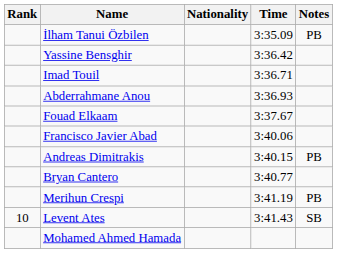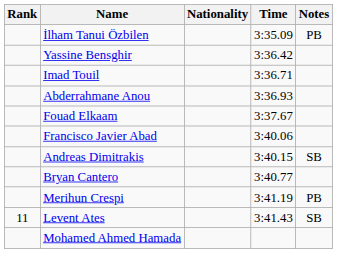 <table class="wikitable sortable" style="text-align:center">
 <tr>
 <th>Rank</th>
 <th>Name</th>
 <th>Nationality</th>
 <th>Time</th>
 <th>Notes</th>
 </tr>
 <tr>
 <td></td>
 <td align="left"><a href='#'>İlham Tanui Özbilen</a></td>
 <td align="left"></td>
 <td>3:35.09</td>
 <td>PB</td>
 </tr>
 <tr>
 <td></td>
 <td align="left"><a href='#'>Yassine Bensghir</a></td>
 <td align="left"></td>
 <td>3:36.42</td>
 <td></td>
 </tr>
 <tr>
 <td></td>
 <td align="left"><a href='#'>Imad Touil</a></td>
 <td align="left"></td>
 <td>3:36.71</td>
 <td></td>
 </tr>
 <tr>
 <td></td>
 <td align="left"><a href='#'>Abderrahmane Anou</a></td>
 <td align="left"></td>
 <td>3:36.93</td>
 <td></td>
 </tr>
 <tr>
 <td></td>
 <td align="left"><a href='#'>Fouad Elkaam</a></td>
 <td align="left"></td>
 <td>3:37.67</td>
 <td></td>
 </tr>
 <tr>
 <td></td>
 <td align="left"><a href='#'>Francisco Javier Abad</a></td>
 <td align="left"></td>
 <td>3:40.06</td>
 <td></td>
 </tr>
 <tr>
 <td></td>
 <td align="left"><a href='#'>Andreas Dimitrakis</a></td>
 <td align="left"></td>
 <td>3:40.15</td>
-<td>PB</td>
+<td>SB</td>
 </tr>
 <tr>
 <td></td>
 <td align="left"><a href='#'>Bryan Cantero</a></td>
 <td align="left"></td>
 <td>3:40.77</td>
 <td></td>
 </tr>
 <tr>
 <td></td>
 <td align="left"><a href='#'>Merihun Crespi</a></td>
 <td align="left"></td>
 <td>3:41.19</td>
 <td>PB</td>
 </tr>
 <tr>
-<td>10</td>
+<td>11</td>
 <td align="left"><a href='#'>Levent Ates</a></td>
 <td align="left"></td>
 <td>3:41.43</td>
 <td>SB</td>
 </tr>
 <tr>
 <td></td>
 <td align="left"><a href='#'>Mohamed Ahmed Hamada</a></td>
 <td align="left"></td>
 <td></td>
 <td></td>
 </tr>
 </table>
